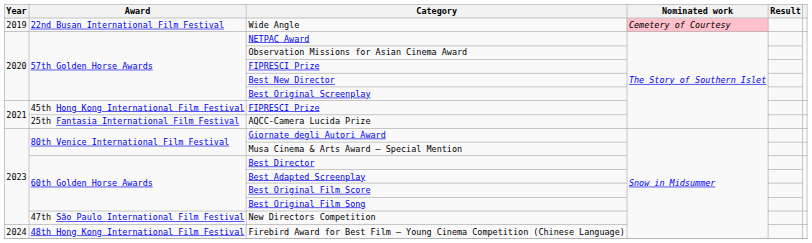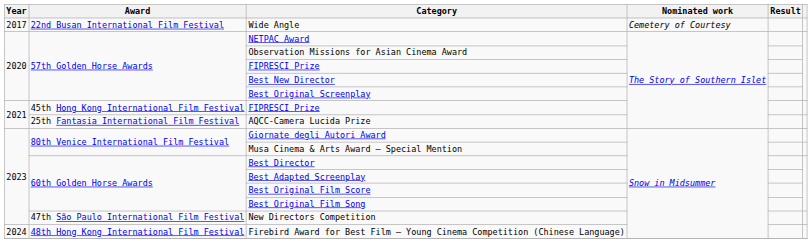 <table class="wikitable sortable plainrowheaders">
 <tr>
 <th>Year</th>
 <th>Award</th>
 <th>Category</th>
 <th>Nominated work</th>
 <th>Result</th>
 <th scope="col" class="unsortable"></th>
 </tr>
 <tr>
-<td>2019</td>
+<td>2017</td>
 <td><a href='#'>22nd Busan International Film Festival</a></td>
 <td>Wide Angle</td>
-<td style="background: pink;"><em>Cemetery of Courtesy</em></td>
+<td><em>Cemetery of Courtesy</em></td>
 <td></td>
 <td></td>
 </tr>
 <tr>
 <td rowspan="5">2020</td>
 <td rowspan="5"><a href='#'>57th Golden Horse Awards</a></td>
 <td><a href='#'>NETPAC Award</a></td>
 <td rowspan="7"><em><a href='#'>The Story of Southern Islet</a></em></td>
 <td></td>
 <td rowspan="5"></td>
 </tr>
 <tr>
 <td>Observation Missions for Asian Cinema Award</td>
 <td></td>
 </tr>
 <tr>
 <td><a href='#'>FIPRESCI Prize</a></td>
 <td></td>
 </tr>
 <tr>
 <td><a href='#'>Best New Director</a></td>
 <td></td>
 </tr>
 <tr>
 <td><a href='#'>Best Original Screenplay</a></td>
 <td></td>
 </tr>
 <tr>
 <td rowspan="2">2021</td>
 <td>45th <a href='#'>Hong Kong International Film Festival</a></td>
 <td><a href='#'>FIPRESCI Prize</a></td>
 <td></td>
 <td></td>
 </tr>
 <tr>
 <td>25th <a href='#'>Fantasia International Film Festival</a></td>
 <td>AQCC-Camera Lucida Prize</td>
 <td></td>
 <td></td>
 </tr>
 <tr>
 <td rowspan="7">2023</td>
 <td rowspan="2"><a href='#'>80th Venice International Film Festival</a></td>
 <td><a href='#'>Giornate degli Autori Award</a></td>
 <td rowspan="8"><em><a href='#'>Snow in Midsummer</a></em></td>
 <td></td>
 <td></td>
 </tr>
 <tr>
 <td>Musa Cinema & Arts Award – Special Mention</td>
 <td></td>
 <td></td>
 </tr>
 <tr>
 <td rowspan="4"><a href='#'>60th Golden Horse Awards</a></td>
 <td><a href='#'>Best Director</a></td>
 <td></td>
 <td rowspan="4"></td>
 </tr>
 <tr>
 <td><a href='#'>Best Adapted Screenplay</a></td>
 <td></td>
 </tr>
 <tr>
 <td><a href='#'>Best Original Film Score</a></td>
 <td></td>
 </tr>
 <tr>
 <td><a href='#'>Best Original Film Song</a></td>
 <td></td>
 </tr>
 <tr>
 <td>47th <a href='#'>São Paulo International Film Festival</a></td>
 <td>New Directors Competition</td>
 <td></td>
 <td></td>
 </tr>
 <tr>
 <td>2024</td>
 <td><a href='#'>48th Hong Kong International Film Festival</a></td>
 <td>Firebird Award for Best Film – Young Cinema Competition (Chinese Language)</td>
 <td></td>
 <td><br></td>
 </tr>
 <tr>
 </tr>
 </table>
